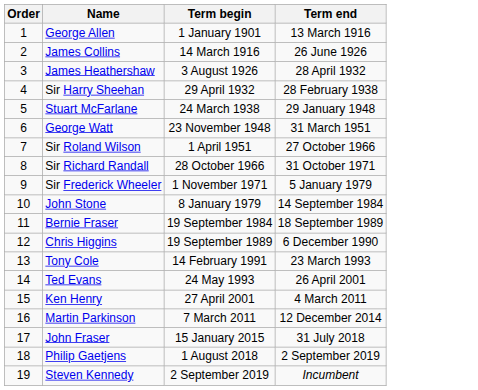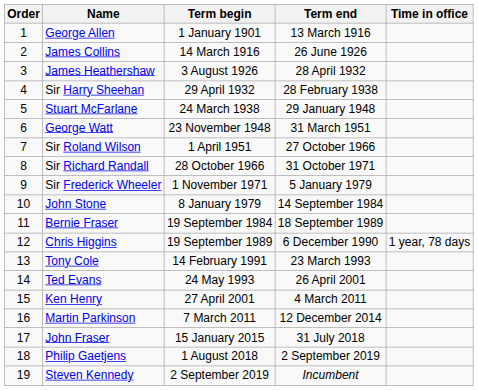 <table class="wikitable">
 <tr>
 <th>Order</th>
 <th>Name</th>
 <th>Term begin</th>
 <th>Term end</th>
+<th>Time in office</th>
 </tr>
 <tr>
 <td align=center>1</td>
 <td><a href='#'>George Allen</a></td>
 <td align=center>1 January 1901</td>
 <td align=center>13 March 1916</td>
+<td align=right></td>
 </tr>
 <tr>
 <td align=center>2</td>
 <td><a href='#'>James Collins</a></td>
 <td align=center>14 March 1916</td>
 <td align=center>26 June 1926</td>
+<td align=right></td>
 </tr>
 <tr>
 <td align=center>3</td>
 <td><a href='#'>James Heathershaw</a></td>
 <td align=center>3 August 1926</td>
 <td align=center>28 April 1932</td>
+<td align=right></td>
 </tr>
 <tr>
 <td align=center>4</td>
 <td>Sir <a href='#'>Harry Sheehan</a></td>
 <td align=center>29 April 1932</td>
 <td align=center>28 February 1938</td>
+<td align=right></td>
 </tr>
 <tr>
 <td align=center>5</td>
 <td><a href='#'>Stuart McFarlane</a></td>
 <td align=center>24 March 1938</td>
 <td align=center>29 January 1948</td>
+<td align=right></td>
 </tr>
 <tr>
 <td align=center>6</td>
 <td><a href='#'>George Watt</a></td>
 <td align=center>23 November 1948</td>
 <td align=center>31 March 1951</td>
+<td align=right></td>
 </tr>
 <tr>
 <td align=center>7</td>
 <td>Sir <a href='#'>Roland Wilson</a></td>
 <td align=center>1 April 1951</td>
 <td align=center>27 October 1966</td>
+<td align=right></td>
 </tr>
 <tr>
 <td align=center>8</td>
 <td>Sir <a href='#'>Richard Randall</a></td>
 <td align=center>28 October 1966</td>
 <td align=center>31 October 1971</td>
+<td align=right></td>
 </tr>
 <tr>
 <td align=center>9</td>
 <td>Sir <a href='#'>Frederick Wheeler</a></td>
 <td align=center>1 November 1971</td>
 <td align=center>5 January 1979</td>
+<td align=right></td>
 </tr>
 <tr>
 <td align=center>10</td>
 <td><a href='#'>John Stone</a></td>
 <td align=center>8 January 1979</td>
 <td align=center>14 September 1984</td>
+<td align=right></td>
 </tr>
 <tr>
 <td align=center>11</td>
 <td><a href='#'>Bernie Fraser</a></td>
 <td>19 September 1984</td>
 <td align=center>18 September 1989</td>
+<td align=right></td>
 </tr>
 <tr>
 <td align=center>12</td>
 <td><a href='#'>Chris Higgins</a></td>
 <td>19 September 1989</td>
 <td align=center>6 December 1990</td>
+<td align=right>1 year, 78 days</td>
 </tr>
 <tr>
 <td align=center>13</td>
 <td><a href='#'>Tony Cole</a></td>
 <td align=center>14 February 1991</td>
 <td align=center>23 March 1993</td>
+<td align=right></td>
 </tr>
 <tr>
 <td align=center>14</td>
 <td><a href='#'>Ted Evans</a></td>
 <td align=center>24 May 1993</td>
 <td align=center>26 April 2001</td>
+<td align=right></td>
 </tr>
 <tr>
 <td align=center>15</td>
 <td><a href='#'>Ken Henry</a></td>
 <td align=center>27 April 2001</td>
 <td align=center>4 March 2011</td>
+<td align=right></td>
 </tr>
 <tr>
 <td align=center>16</td>
 <td><a href='#'>Martin Parkinson</a></td>
 <td align=center>7 March 2011</td>
 <td align=center>12 December 2014</td>
+<td align=right></td>
 </tr>
 <tr>
 <td align=center>17</td>
 <td><a href='#'>John Fraser</a></td>
 <td align=center>15 January 2015</td>
 <td align=center>31 July 2018</td>
+<td align=right></td>
 </tr>
 <tr>
 <td align=center>18</td>
 <td><a href='#'>Philip Gaetjens</a></td>
 <td align=center>1 August 2018</td>
 <td align=center>2 September 2019</td>
+<td align=right></td>
 </tr>
 <tr>
 <td align=center>19</td>
 <td><a href='#'>Steven Kennedy</a></td>
 <td align=center>2 September 2019</td>
 <td align=center><em>Incumbent</em></td>
+<td align="right"></td>
 </tr>
 </table>
